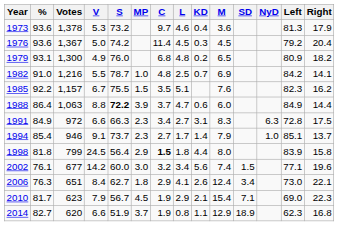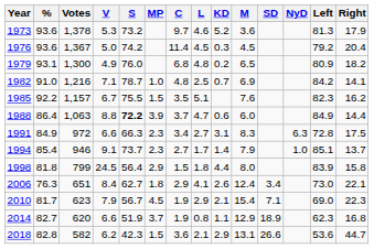 <table class="wikitable sortable" style=text-align:right>
 <tr>
 <th>Year</th>
 <th>%</th>
 <th>Votes</th>
 <th><a href='#'>V</a></th>
 <th><a href='#'>S</a></th>
 <th><a href='#'>MP</a></th>
 <th><a href='#'>C</a></th>
 <th><a href='#'>L</a></th>
 <th><a href='#'>KD</a></th>
 <th><a href='#'>M</a></th>
 <th><a href='#'>SD</a></th>
 <th><a href='#'>NyD</a></th>
 <th>Left</th>
 <th>Right</th>
 </tr>
 <tr>
 <td align=left><a href='#'>1973</a></td>
 <td>93.6</td>
 <td>1,378</td>
 <td>5.3</td>
 <td>73.2</td>
 <td></td>
 <td>9.7</td>
 <td>4.6</td>
-<td>0.4</td>
+<td>5.2</td>
 <td>3.6</td>
 <td></td>
 <td></td>
 <td>81.3</td>
 <td>17.9</td>
 </tr>
 <tr>
 <td align=left><a href='#'>1976</a></td>
 <td>93.6</td>
 <td>1,367</td>
 <td>5.0</td>
 <td>74.2</td>
 <td></td>
 <td>11.4</td>
 <td>4.5</td>
 <td>0.3</td>
 <td>4.5</td>
 <td></td>
 <td></td>
 <td>79.2</td>
 <td>20.4</td>
 </tr>
 <tr>
 <td align=left><a href='#'>1979</a></td>
 <td>93.1</td>
 <td>1,300</td>
 <td>4.9</td>
 <td>76.0</td>
 <td></td>
 <td>6.8</td>
 <td>4.8</td>
 <td>0.2</td>
 <td>6.5</td>
 <td></td>
 <td></td>
 <td>80.9</td>
 <td>18.2</td>
 </tr>
 <tr>
 <td align=left><a href='#'>1982</a></td>
 <td>91.0</td>
 <td>1,216</td>
-<td>5.5</td>
+<td>7.1</td>
 <td>78.7</td>
 <td>1.0</td>
 <td>4.8</td>
 <td>2.5</td>
 <td>0.7</td>
 <td>6.9</td>
 <td></td>
 <td></td>
 <td>84.2</td>
 <td>14.1</td>
 </tr>
 <tr>
 <td align=left><a href='#'>1985</a></td>
 <td>92.2</td>
 <td>1,157</td>
 <td>6.7</td>
 <td>75.5</td>
 <td>1.5</td>
 <td>3.5</td>
 <td>5.1</td>
 <td></td>
 <td>7.6</td>
 <td></td>
 <td></td>
 <td>82.3</td>
 <td>16.2</td>
 </tr>
 <tr>
 <td align=left><a href='#'>1988</a></td>
 <td>86.4</td>
 <td>1,063</td>
 <td>8.8</td>
 <td><strong>72.2</strong></td>
 <td>3.9</td>
 <td>3.7</td>
 <td>4.7</td>
 <td>0.6</td>
 <td>6.0</td>
 <td></td>
 <td></td>
 <td>84.9</td>
 <td>14.4</td>
 </tr>
 <tr>
 <td align=left><a href='#'>1991</a></td>
 <td>84.9</td>
 <td>972</td>
 <td>6.6</td>
 <td>66.3</td>
 <td>2.3</td>
 <td>3.4</td>
 <td>2.7</td>
 <td>3.1</td>
 <td>8.3</td>
 <td></td>
 <td>6.3</td>
 <td>72.8</td>
 <td>17.5</td>
 </tr>
 <tr>
 <td align=left><a href='#'>1994</a></td>
 <td>85.4</td>
 <td>946</td>
 <td>9.1</td>
 <td>73.7</td>
 <td>2.3</td>
 <td>2.7</td>
 <td>1.7</td>
 <td>1.4</td>
 <td>7.9</td>
 <td></td>
 <td>1.0</td>
 <td>85.1</td>
 <td>13.7</td>
 </tr>
 <tr>
 <td align=left><a href='#'>1998</a></td>
 <td>81.8</td>
 <td>799</td>
 <td>24.5</td>
 <td>56.4</td>
 <td>2.9</td>
-<td><strong>1.5</strong></td>
+<td>1.5</td>
 <td>1.8</td>
 <td>4.4</td>
 <td>8.0</td>
 <td></td>
 <td></td>
 <td>83.9</td>
 <td>15.8</td>
-</tr>
-<tr>
-<td align=left><a href='#'>2002</a></td>
-<td>76.1</td>
-<td>677</td>
-<td>14.2</td>
-<td>60.0</td>
-<td>3.0</td>
-<td>3.2</td>
-<td>3.4</td>
-<td>5.6</td>
-<td>7.4</td>
-<td>1.5</td>
-<td></td>
-<td>77.1</td>
-<td>19.6</td>
 </tr>
 <tr>
 <td align=left><a href='#'>2006</a></td>
 <td>76.3</td>
 <td>651</td>
 <td>8.4</td>
 <td>62.7</td>
 <td>1.8</td>
 <td>2.9</td>
 <td>4.1</td>
 <td>2.6</td>
 <td>12.4</td>
 <td>3.4</td>
 <td></td>
 <td>73.0</td>
 <td>22.1</td>
 </tr>
 <tr>
 <td align=left><a href='#'>2010</a></td>
 <td>81.7</td>
 <td>623</td>
 <td>7.9</td>
 <td>56.7</td>
 <td>4.5</td>
 <td>1.9</td>
 <td>2.9</td>
 <td>2.1</td>
 <td>15.4</td>
 <td>7.1</td>
 <td></td>
 <td>69.0</td>
 <td>22.3</td>
 </tr>
 <tr>
 <td align=left><a href='#'>2014</a></td>
 <td>82.7</td>
 <td>620</td>
 <td>6.6</td>
 <td>51.9</td>
 <td>3.7</td>
 <td>1.9</td>
 <td>0.8</td>
 <td>1.1</td>
 <td>12.9</td>
 <td>18.9</td>
 <td></td>
 <td>62.3</td>
 <td>16.8</td>
 </tr>
+<tr>
+<td align=left><a href='#'>2018</a></td>
+<td>82.8</td>
+<td>582</td>
+<td>6.2</td>
+<td>42.3</td>
+<td>1.5</td>
+<td>3.6</td>
+<td>2.1</td>
+<td>2.9</td>
+<td>13.1</td>
+<td>26.6</td>
+<td></td>
+<td>53.6</td>
+<td>44.7</td>
+</tr>
 </table>
